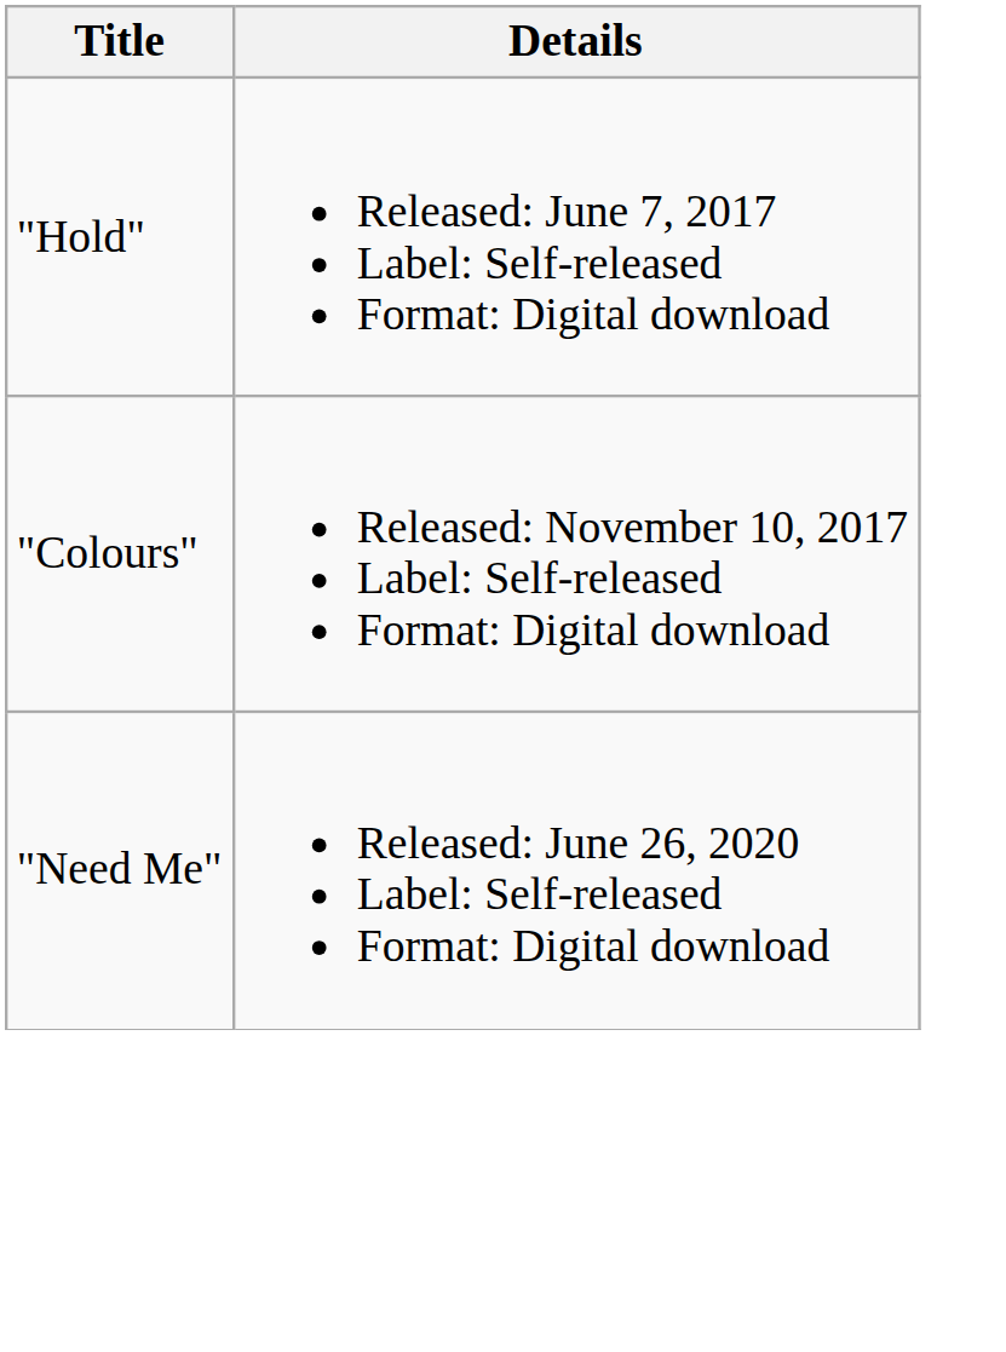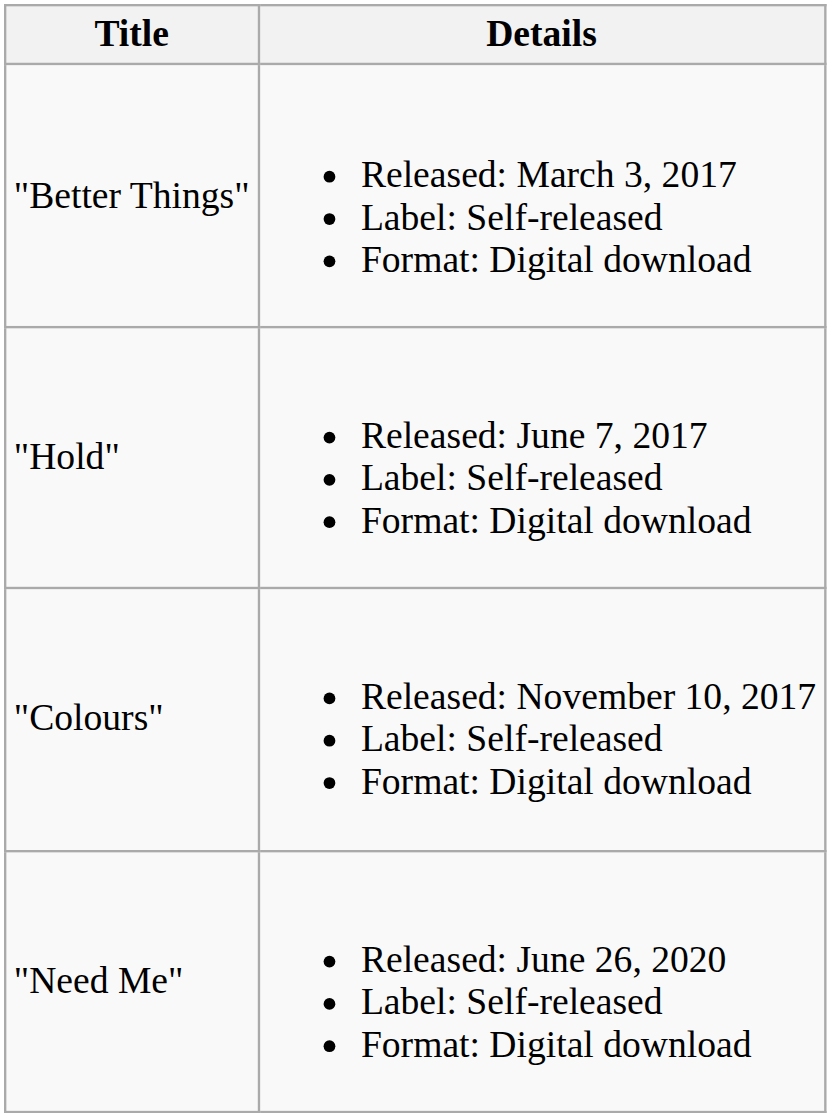 <table class="wikitable">
 <tr>
 <th>Title</th>
 <th>Details</th>
+</tr>
+<tr>
+<td>"Better Things"</td>
+<td><br><ul><li>Released: March 3, 2017</li><li>Label: Self-released</li><li>Format: Digital download</li></ul></td>
 </tr>
 <tr>
 <td>"Hold"</td>
 <td><br><ul><li>Released: June 7, 2017</li><li>Label: Self-released</li><li>Format: Digital download</li></ul></td>
 </tr>
 <tr>
 <td>"Colours"</td>
 <td><br><ul><li>Released: November 10, 2017</li><li>Label: Self-released</li><li>Format: Digital download</li></ul></td>
 </tr>
 <tr>
 <td>"Need Me"</td>
 <td><br><ul><li>Released: June 26, 2020</li><li>Label: Self-released</li><li>Format: Digital download</li></ul></td>
 </tr>
 </table>
